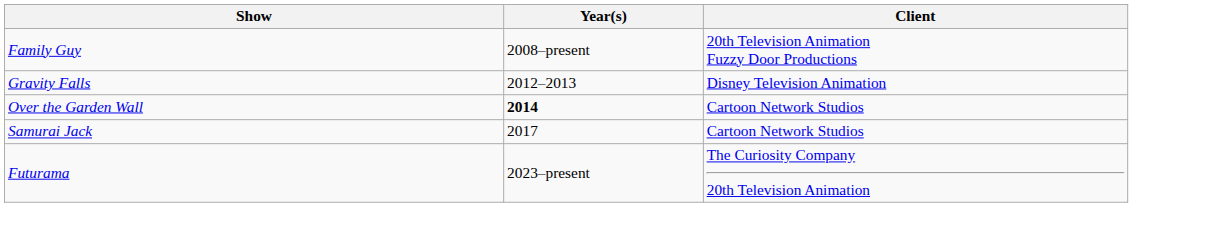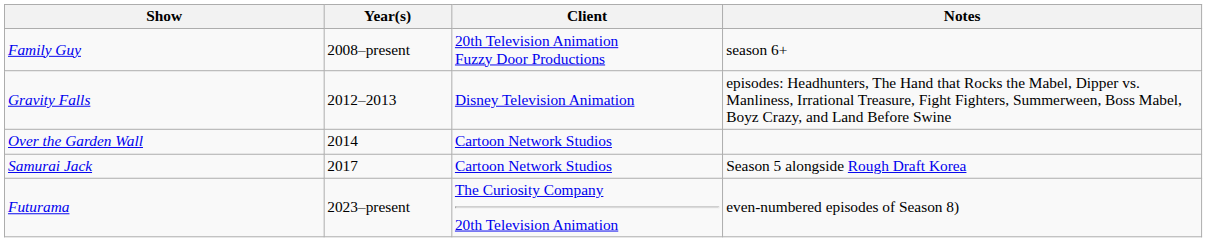 <table class="wikitable sortable" style="width: auto style="width:75%; table-layout: fixed">
 <tr>
 <th style="width:20%;">Show</th>
 <th style="width:8%;">Year(s)</th>
 <th style="width:17%;">Client</th>
+<th style="width:30%;" class="unsortable">Notes</th>
 </tr>
 <tr>
 <td><em><a href='#'>Family Guy</a></em></td>
 <td>2008–present</td>
 <td><a href='#'>20th Television Animation</a><br><a href='#'>Fuzzy Door Productions</a></td>
+<td>season 6+</td>
 </tr>
 <tr>
 <td><em><a href='#'>Gravity Falls</a></em></td>
 <td>2012–2013</td>
 <td><a href='#'>Disney Television Animation</a></td>
+<td>episodes: Headhunters, The Hand that Rocks the Mabel, Dipper vs. Manliness, Irrational Treasure, Fight Fighters, Summerween, Boss Mabel, Boyz Crazy, and Land Before Swine</td>
 </tr>
 <tr>
 <td><em><a href='#'>Over the Garden Wall</a></em></td>
-<td><strong>2014</strong></td>
+<td>2014</td>
 <td><a href='#'>Cartoon Network Studios</a></td>
+<td></td>
 </tr>
 <tr>
 <td><em><a href='#'>Samurai Jack</a></em></td>
 <td>2017</td>
 <td><a href='#'>Cartoon Network Studios</a></td>
+<td>Season 5 alongside <a href='#'>Rough Draft Korea</a></td>
 </tr>
 <tr>
 <td><em><a href='#'>Futurama</a></em></td>
 <td>2023–present</td>
 <td><a href='#'>The Curiosity Company</a><hr><a href='#'>20th Television Animation</a></td>
+<td>even-numbered episodes of Season 8)</td>
 </tr>
 </table>
